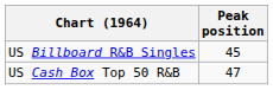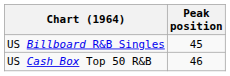 <table class="wikitable">
 <tr>
 <th>Chart (1964)</th>
 <th>Peak<br>position</th>
 </tr>
 <tr>
 <td>US <a href='#'><em>Billboard</em> R&B Singles</a></td>
 <td align="center">45</td>
 </tr>
 <tr>
 <td>US <em><a href='#'>Cash Box</a></em> Top 50 R&B</td>
-<td align="center">47</td>
+<td align="center">46</td>
 </tr>
 </table>
